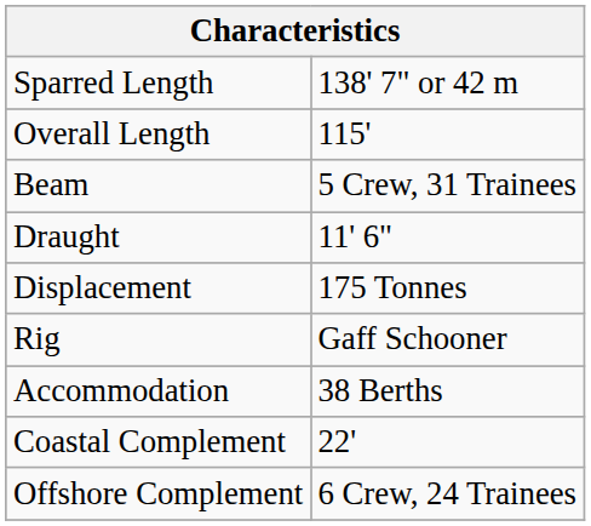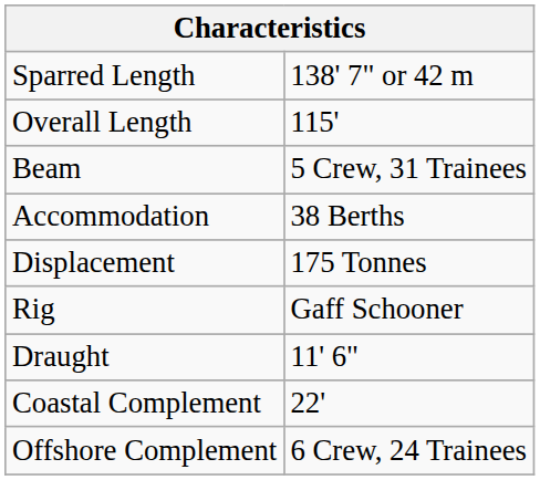 <table class="wikitable">
 <tr>
 <th colspan="2">Characteristics </th>
 </tr>
 <tr>
 <td>Sparred Length</td>
 <td>138' 7" or 42 m</td>
 </tr>
 <tr>
 <td>Overall Length</td>
 <td>115'</td>
 </tr>
 <tr>
 <td>Beam</td>
 <td>5 Crew, 31 Trainees</td>
 </tr>
 <tr>
-<td>Draught</td>
-<td>11' 6"</td>
+<td>Accommodation</td>
+<td>38 Berths</td>
 </tr>
 <tr>
 <td>Displacement</td>
 <td>175 Tonnes</td>
 </tr>
 <tr>
 <td>Rig</td>
 <td>Gaff Schooner</td>
 </tr>
 <tr>
-<td>Accommodation</td>
-<td>38 Berths</td>
+<td>Draught</td>
+<td>11' 6"</td>
 </tr>
 <tr>
 <td>Coastal Complement</td>
 <td>22'</td>
 </tr>
 <tr>
 <td>Offshore Complement</td>
 <td>6 Crew, 24 Trainees</td>
 </tr>
 </table>
